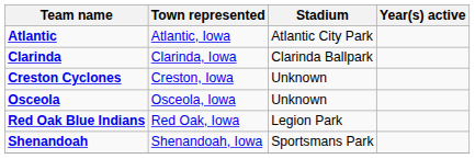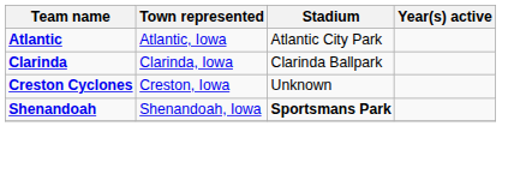 <table class="wikitable">
 <tr>
 <th>Team name</th>
 <th>Town represented</th>
 <th>Stadium</th>
 <th>Year(s) active</th>
 </tr>
 <tr>
 <td><strong><a href='#'>Atlantic</a></strong></td>
 <td><a href='#'>Atlantic, Iowa</a></td>
 <td>Atlantic City Park</td>
 <td></td>
 </tr>
 <tr>
 <td><strong><a href='#'>Clarinda</a></strong></td>
 <td><a href='#'>Clarinda, Iowa</a></td>
 <td>Clarinda Ballpark</td>
 <td></td>
 </tr>
 <tr>
 <td><strong><a href='#'>Creston Cyclones</a></strong></td>
 <td><a href='#'>Creston, Iowa</a></td>
 <td>Unknown</td>
 <td></td>
 </tr>
 <tr>
-<td><strong><a href='#'>Osceola</a></strong></td>
-<td><a href='#'>Osceola, Iowa</a></td>
-<td>Unknown</td>
-<td></td>
-</tr>
-<tr>
-<td><strong><a href='#'>Red Oak Blue Indians</a></strong></td>
-<td><a href='#'>Red Oak, Iowa</a></td>
-<td>Legion Park</td>
-<td></td>
-</tr>
-<tr>
 <td><strong><a href='#'>Shenandoah</a></strong></td>
 <td><a href='#'>Shenandoah, Iowa</a></td>
-<td>Sportsmans Park</td>
+<td><strong>Sportsmans Park</strong></td>
 <td></td>
 </tr>
 <tr>
 </tr>
 </table>
